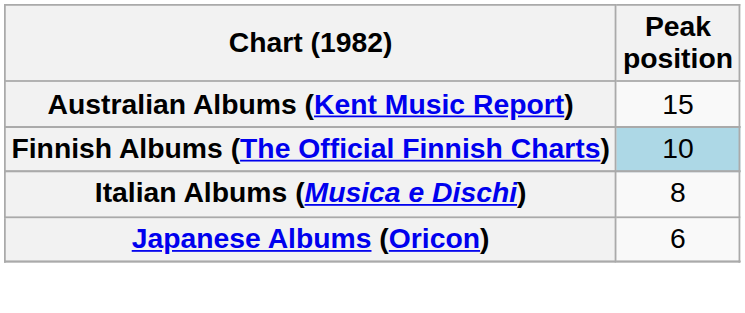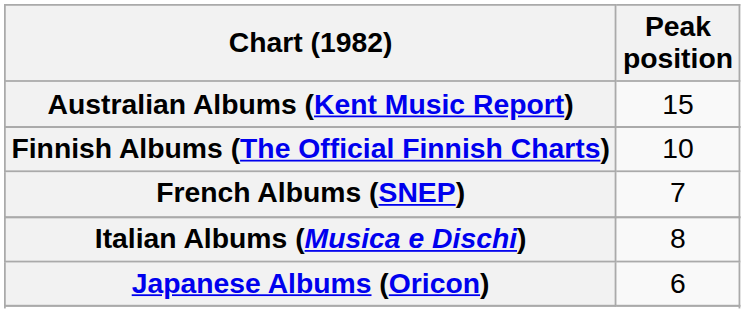 <table class="wikitable sortable plainrowheaders">
 <tr>
 <th>Chart (1982)</th>
 <th>Peak<br>position</th>
 </tr>
 <tr>
 <th scope="row">Australian Albums (<a href='#'>Kent Music Report</a>)</th>
 <td align="center">15</td>
 </tr>
 <tr>
 </tr>
 <tr>
 </tr>
 <tr>
 </tr>
 <tr>
 <th scope="row">Finnish Albums (<a href='#'>The Official Finnish Charts</a>)</th>
-<td align="center" style="background: lightblue;">10</td>
+<td align="center">10</td>
+</tr>
+<tr>
+<th scope="row">French Albums (<a href='#'>SNEP</a>)</th>
+<td align="center">7</td>
 </tr>
 <tr>
 </tr>
 <tr>
 <th scope="row">Italian Albums (<em><a href='#'>Musica e Dischi</a></em>)</th>
 <td align="center">8</td>
 </tr>
 <tr>
 <th scope="row"><a href='#'>Japanese Albums</a> (<a href='#'>Oricon</a>)</th>
 <td align="center">6</td>
 </tr>
 <tr>
 </tr>
 <tr>
 </tr>
 <tr>
 </tr>
 <tr>
 </tr>
 <tr>
 </tr>
 </table>
